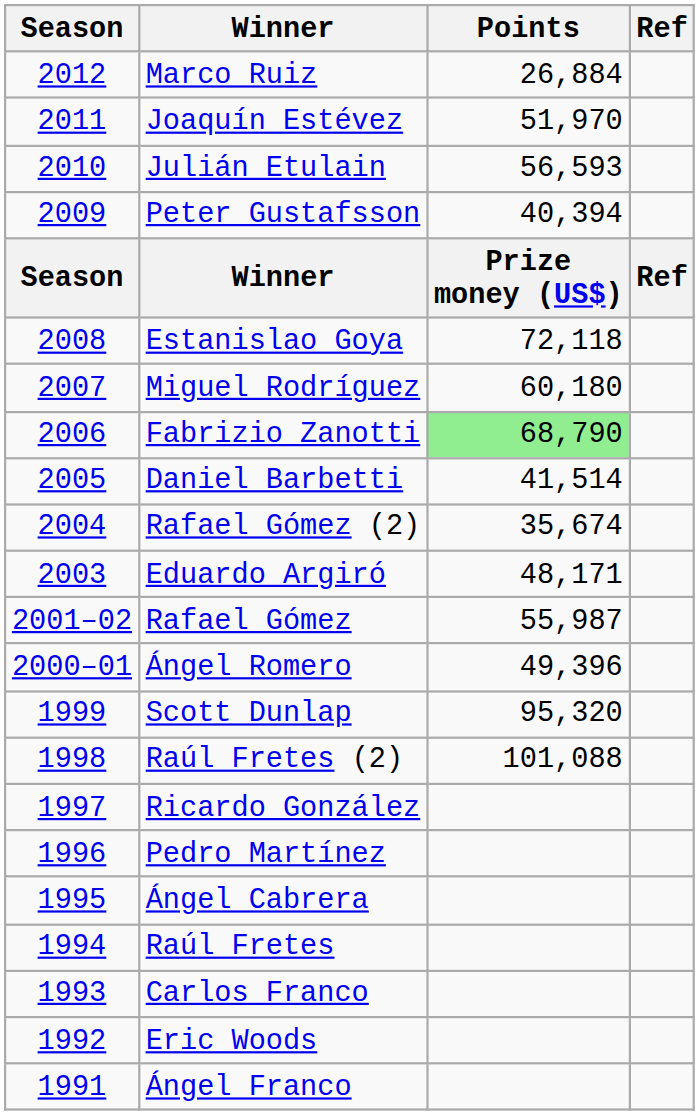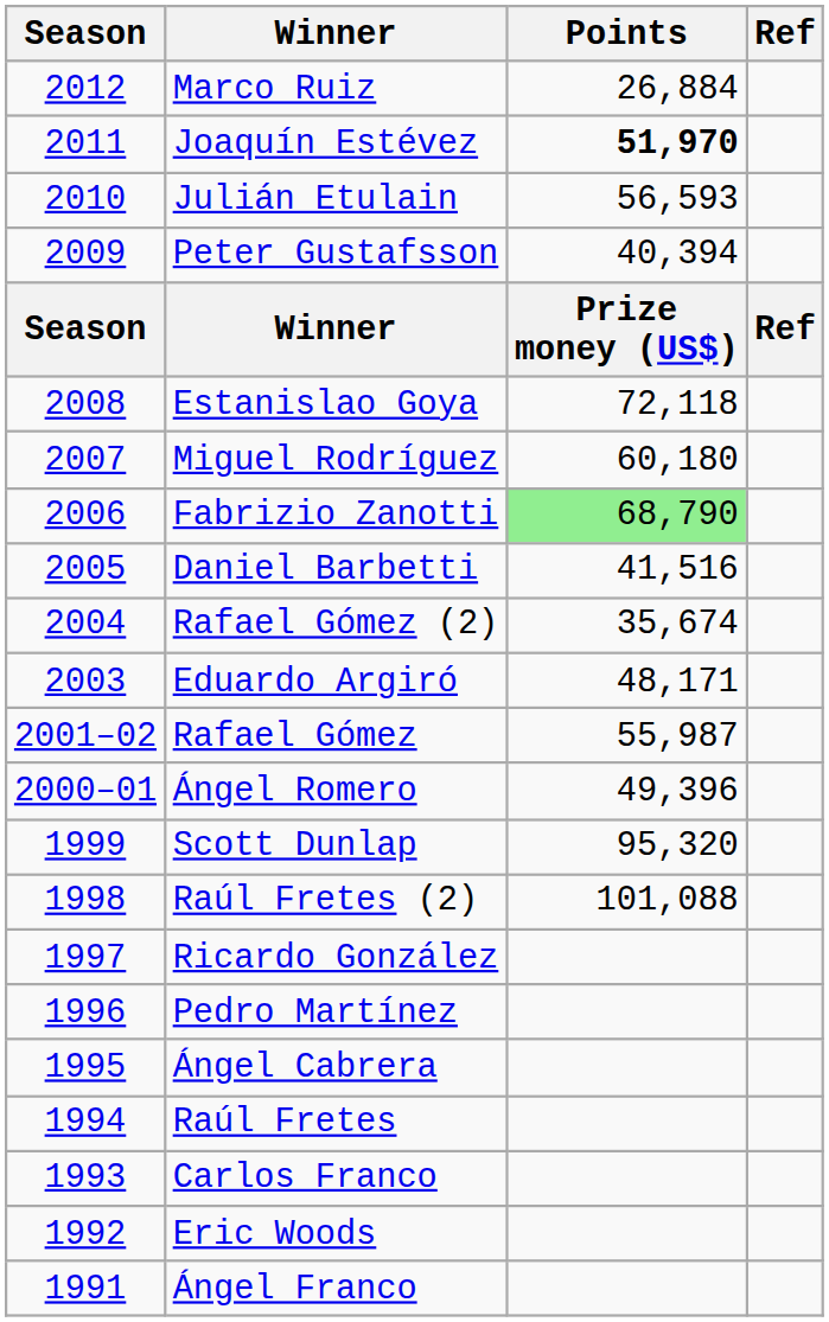 <table class="wikitable">
 <tr>
 <th>Season</th>
 <th>Winner</th>
 <th>Points</th>
 <th>Ref</th>
 </tr>
 <tr>
 <td align=center><a href='#'>2012</a></td>
 <td> <a href='#'>Marco Ruiz</a></td>
 <td align=right>26,884</td>
 <td></td>
 </tr>
 <tr>
 <td align=center><a href='#'>2011</a></td>
 <td> <a href='#'>Joaquín Estévez</a></td>
-<td align=right>51,970</td>
+<td align=right><strong>51,970</strong></td>
 <td></td>
 </tr>
 <tr>
 <td align=center><a href='#'>2010</a></td>
 <td> <a href='#'>Julián Etulain</a></td>
 <td align=right>56,593</td>
 <td></td>
 </tr>
 <tr>
 <td align=center><a href='#'>2009</a></td>
 <td> <a href='#'>Peter Gustafsson</a></td>
 <td align=right>40,394</td>
 <td></td>
 </tr>
 <tr>
 <th>Season</th>
 <th>Winner</th>
 <th>Prize<br>money (<a href='#'>US$</a>)</th>
 <th>Ref</th>
 </tr>
 <tr>
 <td align=center><a href='#'>2008</a></td>
 <td> <a href='#'>Estanislao Goya</a></td>
 <td align=right>72,118</td>
 <td></td>
 </tr>
 <tr>
 <td align=center><a href='#'>2007</a></td>
 <td> <a href='#'>Miguel Rodríguez</a></td>
 <td align=right>60,180</td>
 <td></td>
 </tr>
 <tr>
 <td align=center><a href='#'>2006</a></td>
 <td> <a href='#'>Fabrizio Zanotti</a></td>
 <td align=right style="background: lightgreen;">68,790</td>
 <td></td>
 </tr>
 <tr>
 <td align=center><a href='#'>2005</a></td>
 <td> <a href='#'>Daniel Barbetti</a></td>
-<td align=right>41,514</td>
+<td align=right>41,516</td>
 <td></td>
 </tr>
 <tr>
 <td align=center><a href='#'>2004</a></td>
 <td> <a href='#'>Rafael Gómez</a> (2)</td>
 <td align=right>35,674</td>
 <td></td>
 </tr>
 <tr>
 <td align=center><a href='#'>2003</a></td>
 <td> <a href='#'>Eduardo Argiró</a></td>
 <td align=right>48,171</td>
 <td></td>
 </tr>
 <tr>
 <td align=center><a href='#'>2001–02</a></td>
 <td> <a href='#'>Rafael Gómez</a></td>
 <td align=right>55,987</td>
 <td></td>
 </tr>
 <tr>
 <td align=center><a href='#'>2000–01</a></td>
 <td> <a href='#'>Ángel Romero</a></td>
 <td align=right>49,396</td>
 <td></td>
 </tr>
 <tr>
 <td align=center><a href='#'>1999</a></td>
 <td> <a href='#'>Scott Dunlap</a></td>
 <td align=right>95,320</td>
 <td></td>
 </tr>
 <tr>
 <td align=center><a href='#'>1998</a></td>
 <td> <a href='#'>Raúl Fretes</a> (2)</td>
 <td align=right>101,088</td>
 <td></td>
 </tr>
 <tr>
 <td align=center><a href='#'>1997</a></td>
 <td> <a href='#'>Ricardo González</a></td>
 <td align=right></td>
 <td></td>
 </tr>
 <tr>
 <td align=center><a href='#'>1996</a></td>
 <td> <a href='#'>Pedro Martínez</a></td>
 <td align=right></td>
 <td></td>
 </tr>
 <tr>
 <td align=center><a href='#'>1995</a></td>
 <td> <a href='#'>Ángel Cabrera</a></td>
 <td align=right></td>
 <td></td>
 </tr>
 <tr>
 <td align=center><a href='#'>1994</a></td>
 <td> <a href='#'>Raúl Fretes</a></td>
 <td align=right></td>
 <td></td>
 </tr>
 <tr>
 <td align=center><a href='#'>1993</a></td>
 <td> <a href='#'>Carlos Franco</a></td>
 <td align=right></td>
 <td></td>
 </tr>
 <tr>
 <td align=center><a href='#'>1992</a></td>
 <td> <a href='#'>Eric Woods</a></td>
 <td align=right></td>
 <td></td>
 </tr>
 <tr>
 <td align=center><a href='#'>1991</a></td>
 <td> <a href='#'>Ángel Franco</a></td>
 <td align=right></td>
 <td></td>
 </tr>
 </table>
